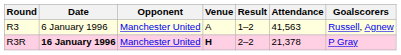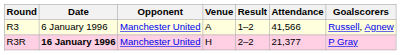 <table class="wikitable">
 <tr>
 <th>Round</th>
 <th>Date</th>
 <th>Opponent</th>
 <th>Venue</th>
 <th>Result</th>
 <th>Attendance</th>
 <th>Goalscorers</th>
 </tr>
 <tr style="background-color: #ffffdd;">
 <td>R3</td>
 <td>6 January 1996</td>
 <td><a href='#'>Manchester United</a></td>
 <td>A</td>
 <td>1–2</td>
-<td>41,563</td>
+<td>41,566</td>
 <td><a href='#'>Russell</a>, <a href='#'>Agnew</a></td>
 </tr>
 <tr style="background-color: #ffd0e3;">
 <td>R3R</td>
 <td><strong>16 January 1996</strong></td>
 <td><a href='#'>Manchester United</a></td>
-<td><strong>H</strong></td>
+<td>H</td>
 <td>2–2</td>
-<td>21,378</td>
+<td>21,377</td>
 <td><a href='#'>P Gray</a></td>
 </tr>
 </table>
